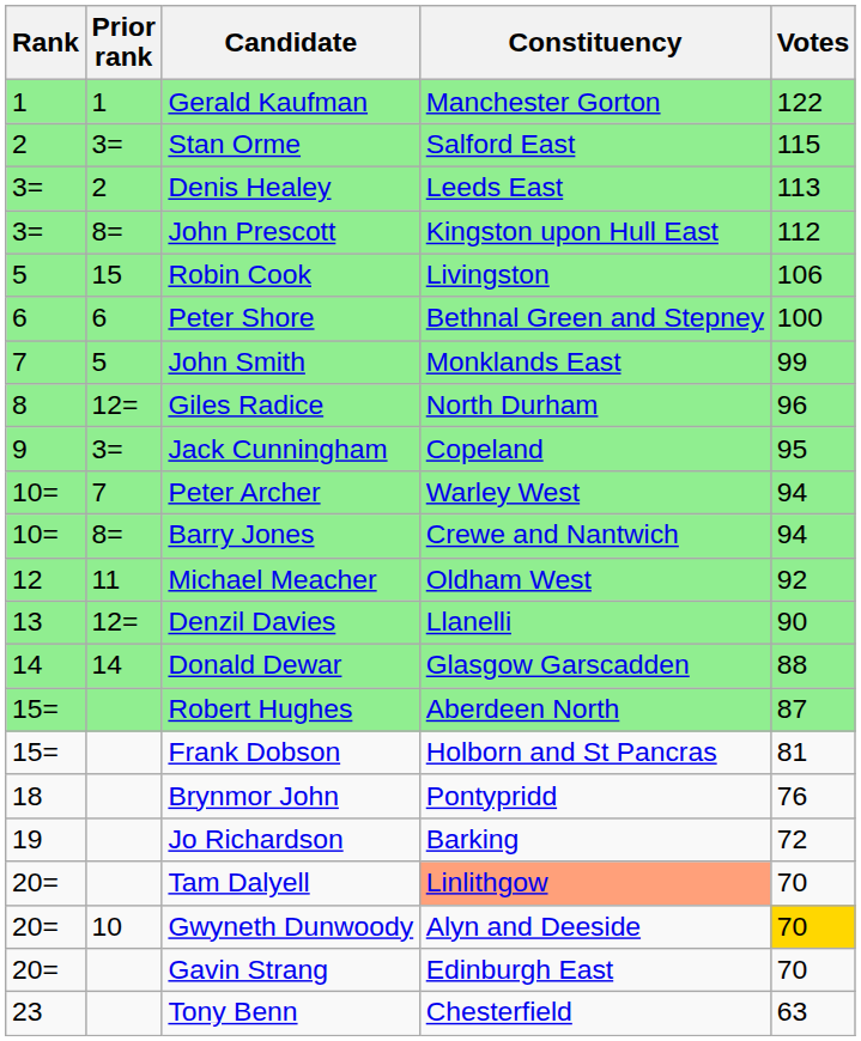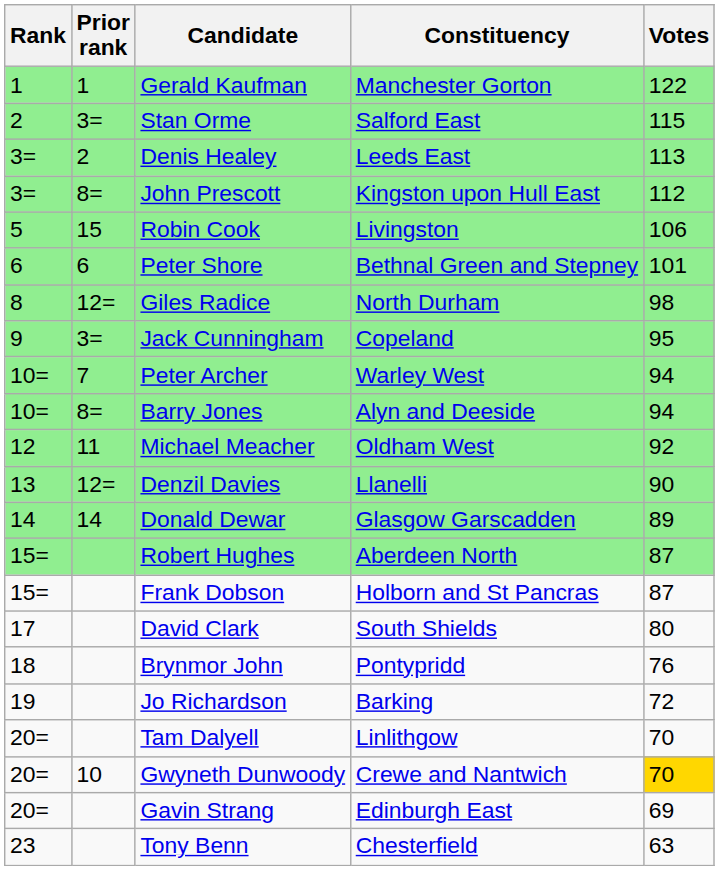 <table class="wikitable sortable">
 <tr>
 <th>Rank<br></th>
 <th>Prior<br>rank<br></th>
 <th>Candidate<br></th>
 <th>Constituency<br></th>
 <th>Votes<br></th>
 </tr>
 <tr bgcolor="lightgreen">
 <td>1</td>
 <td>1</td>
 <td><a href='#'>Gerald Kaufman</a></td>
 <td><a href='#'>Manchester Gorton</a></td>
 <td>122</td>
 </tr>
 <tr bgcolor="lightgreen">
 <td>2</td>
 <td>3=</td>
 <td><a href='#'>Stan Orme</a></td>
 <td><a href='#'>Salford East</a></td>
 <td>115</td>
 </tr>
 <tr bgcolor="lightgreen">
 <td>3=</td>
 <td>2</td>
 <td><a href='#'>Denis Healey</a></td>
 <td><a href='#'>Leeds East</a></td>
 <td>113</td>
 </tr>
 <tr bgcolor="lightgreen">
 <td>3=</td>
 <td>8=</td>
 <td><a href='#'>John Prescott</a></td>
 <td><a href='#'>Kingston upon Hull East</a></td>
 <td>112</td>
 </tr>
 <tr bgcolor="lightgreen">
 <td>5</td>
 <td>15</td>
 <td><a href='#'>Robin Cook</a></td>
 <td><a href='#'>Livingston</a></td>
 <td>106</td>
 </tr>
 <tr bgcolor="lightgreen">
 <td>6</td>
 <td>6</td>
 <td><a href='#'>Peter Shore</a></td>
 <td><a href='#'>Bethnal Green and Stepney</a></td>
-<td>100</td>
-</tr>
-<tr bgcolor="lightgreen">
-<td>7</td>
-<td>5</td>
-<td><a href='#'>John Smith</a></td>
-<td><a href='#'>Monklands East</a></td>
-<td>99</td>
+<td>101</td>
 </tr>
 <tr bgcolor="lightgreen">
 <td>8</td>
 <td>12=</td>
 <td><a href='#'>Giles Radice</a></td>
 <td><a href='#'>North Durham</a></td>
-<td>96</td>
+<td>98</td>
 </tr>
 <tr bgcolor="lightgreen">
 <td>9</td>
 <td>3=</td>
 <td><a href='#'>Jack Cunningham</a></td>
 <td><a href='#'>Copeland</a></td>
 <td>95</td>
 </tr>
 <tr bgcolor="lightgreen">
 <td>10=</td>
 <td>7</td>
 <td><a href='#'>Peter Archer</a></td>
 <td><a href='#'>Warley West</a></td>
 <td>94</td>
 </tr>
 <tr bgcolor="lightgreen">
 <td>10=</td>
 <td>8=</td>
 <td><a href='#'>Barry Jones</a></td>
-<td><a href='#'>Crewe and Nantwich</a></td>
+<td><a href='#'>Alyn and Deeside</a></td>
 <td>94</td>
 </tr>
 <tr bgcolor="lightgreen">
 <td>12</td>
 <td>11</td>
 <td><a href='#'>Michael Meacher</a></td>
 <td><a href='#'>Oldham West</a></td>
 <td>92</td>
 </tr>
 <tr bgcolor="lightgreen">
 <td>13</td>
 <td>12=</td>
 <td><a href='#'>Denzil Davies</a></td>
 <td><a href='#'>Llanelli</a></td>
 <td>90</td>
 </tr>
 <tr bgcolor="lightgreen">
 <td>14</td>
 <td>14</td>
 <td><a href='#'>Donald Dewar</a></td>
 <td><a href='#'>Glasgow Garscadden</a></td>
-<td>88</td>
+<td>89</td>
 </tr>
 <tr bgcolor="lightgreen">
 <td>15=</td>
 <td></td>
 <td><a href='#'>Robert Hughes</a></td>
 <td><a href='#'>Aberdeen North</a></td>
 <td>87</td>
 </tr>
 <tr>
 <td>15=</td>
 <td></td>
 <td><a href='#'>Frank Dobson</a></td>
 <td><a href='#'>Holborn and St Pancras</a></td>
-<td>81</td>
+<td>87</td>
+</tr>
+<tr>
+<td>17</td>
+<td></td>
+<td><a href='#'>David Clark</a></td>
+<td><a href='#'>South Shields</a></td>
+<td>80</td>
 </tr>
 <tr>
 <td>18</td>
 <td></td>
 <td><a href='#'>Brynmor John</a></td>
 <td><a href='#'>Pontypridd</a></td>
 <td>76</td>
 </tr>
 <tr>
 <td>19</td>
 <td></td>
 <td><a href='#'>Jo Richardson</a></td>
 <td><a href='#'>Barking</a></td>
 <td>72</td>
 </tr>
 <tr>
 <td>20=</td>
 <td></td>
 <td><a href='#'>Tam Dalyell</a></td>
-<td style="background: lightsalmon;"><a href='#'>Linlithgow</a></td>
+<td><a href='#'>Linlithgow</a></td>
 <td>70</td>
 </tr>
 <tr>
 <td>20=</td>
 <td>10</td>
 <td><a href='#'>Gwyneth Dunwoody</a></td>
-<td><a href='#'>Alyn and Deeside</a></td>
+<td><a href='#'>Crewe and Nantwich</a></td>
 <td style="background: gold;">70</td>
 </tr>
 <tr>
 <td>20=</td>
 <td></td>
 <td><a href='#'>Gavin Strang</a></td>
 <td><a href='#'>Edinburgh East</a></td>
-<td>70</td>
+<td>69</td>
 </tr>
 <tr>
 <td>23</td>
 <td></td>
 <td><a href='#'>Tony Benn</a></td>
 <td><a href='#'>Chesterfield</a></td>
 <td>63</td>
 </tr>
 </table>
